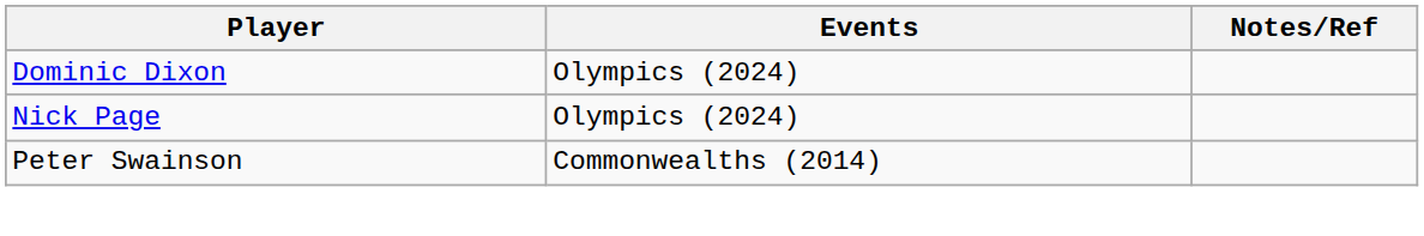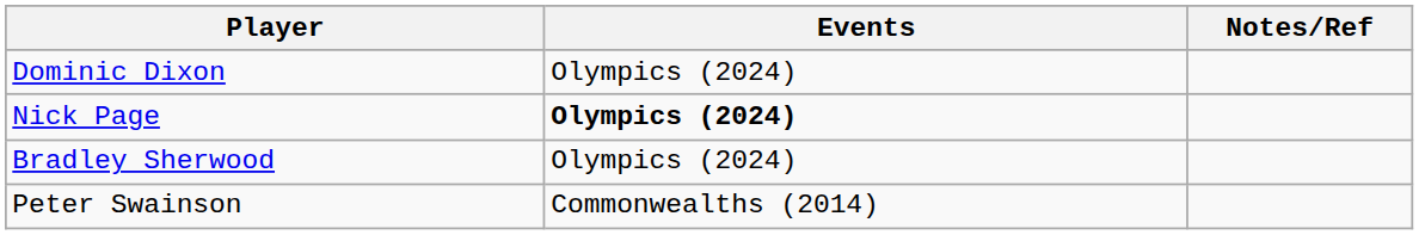 <table class="wikitable">
 <tr>
 <th width=250>Player</th>
 <th width=300>Events</th>
 <th width=100>Notes/Ref</th>
 </tr>
 <tr>
 <td> <a href='#'>Dominic Dixon</a></td>
 <td>Olympics (2024)</td>
 <td></td>
 </tr>
 <tr>
 <td> <a href='#'>Nick Page</a></td>
+<td><strong>Olympics (2024)</strong></td>
+<td></td>
+</tr>
+<tr>
+<td> <a href='#'>Bradley Sherwood</a></td>
 <td>Olympics (2024)</td>
 <td></td>
 </tr>
 <tr>
 <td> Peter Swainson</td>
 <td>Commonwealths (2014)</td>
 <td></td>
 </tr>
 </table>
